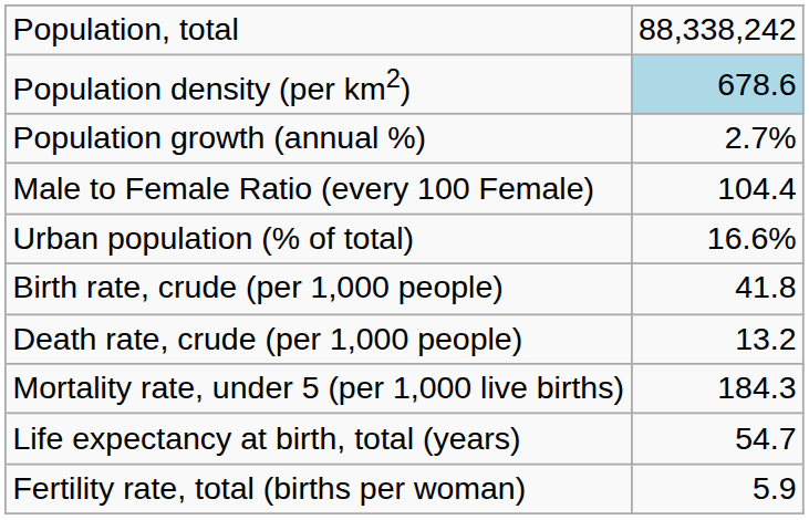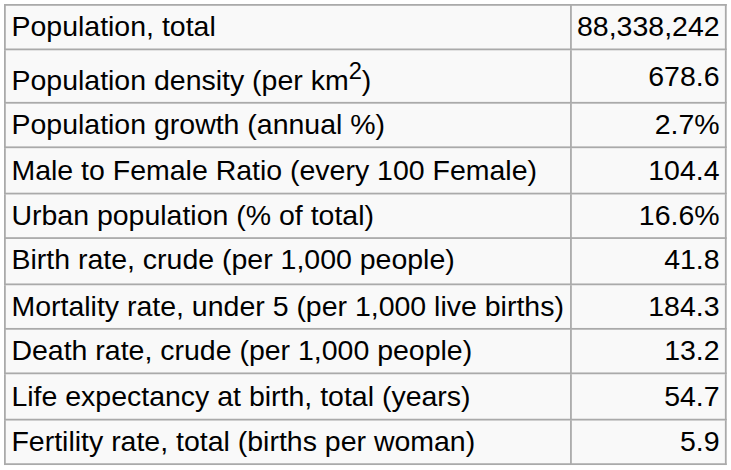 <table class="wikitable">
 <tr>
 <td>Population, total</td>
 <td style="text-align: right;">88,338,242</td>
 </tr>
 <tr>
 <td>Population density (per km<sup>2</sup>)</td>
-<td style="background: lightblue; text-align: right;">678.6</td>
+<td style="text-align: right;">678.6</td>
 </tr>
 <tr>
 <td>Population growth (annual %)</td>
 <td style="text-align: right;">2.7%</td>
 </tr>
 <tr>
 <td>Male to Female Ratio (every 100 Female)</td>
 <td style="text-align: right;">104.4</td>
 </tr>
 <tr>
 <td>Urban population (% of total)</td>
 <td style="text-align: right;">16.6%</td>
 </tr>
 <tr>
 <td>Birth rate, crude (per 1,000 people)</td>
 <td style="text-align: right;">41.8</td>
 </tr>
 <tr>
+<td>Mortality rate, under 5 (per 1,000 live births)</td>
+<td style="text-align: right;">184.3</td>
+</tr>
+<tr>
 <td>Death rate, crude (per 1,000 people)</td>
 <td style="text-align: right;">13.2</td>
-</tr>
-<tr>
-<td>Mortality rate, under 5 (per 1,000 live births)</td>
-<td style="text-align: right;">184.3</td>
 </tr>
 <tr>
 <td>Life expectancy at birth, total (years)</td>
 <td style="text-align: right;">54.7</td>
 </tr>
 <tr>
 <td>Fertility rate, total (births per woman)</td>
 <td style="text-align: right;">5.9</td>
 </tr>
 </table>
